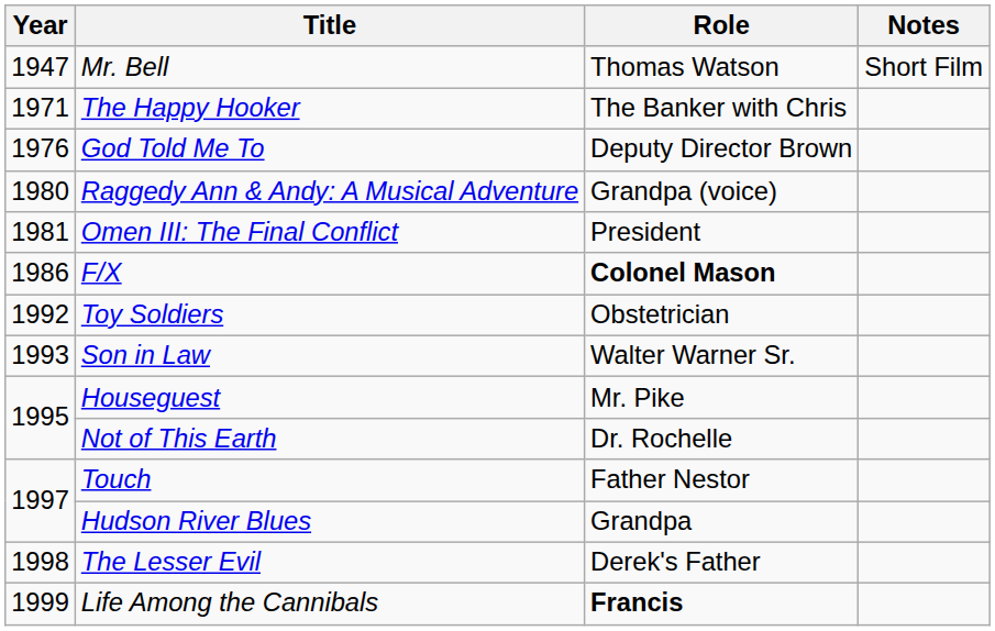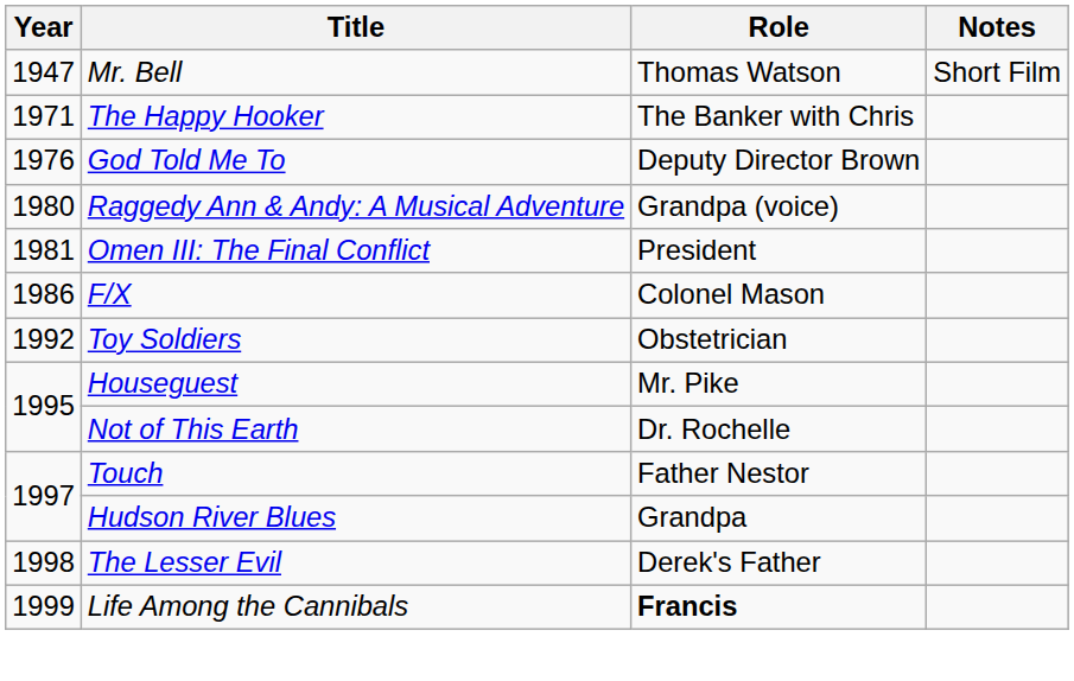 <table class="wikitable sortable">
 <tr>
 <th>Year</th>
 <th>Title</th>
 <th>Role</th>
 <th>Notes</th>
 </tr>
 <tr>
 <td>1947</td>
 <td><em>Mr. Bell</em></td>
 <td>Thomas Watson</td>
 <td>Short Film</td>
 </tr>
 <tr>
 <td>1971</td>
 <td><em><a href='#'>The Happy Hooker</a></em></td>
 <td>The Banker with Chris</td>
 <td></td>
 </tr>
 <tr>
 <td>1976</td>
 <td><em><a href='#'>God Told Me To</a></em></td>
 <td>Deputy Director Brown</td>
 <td></td>
 </tr>
 <tr>
 <td>1980</td>
 <td><em><a href='#'>Raggedy Ann & Andy: A Musical Adventure</a></em></td>
 <td>Grandpa (voice)</td>
 <td></td>
 </tr>
 <tr>
 <td>1981</td>
 <td><em><a href='#'>Omen III: The Final Conflict</a></em></td>
 <td>President</td>
 <td></td>
 </tr>
 <tr>
 <td>1986</td>
 <td><em><a href='#'>F/X</a></em></td>
-<td><strong>Colonel Mason</strong></td>
+<td>Colonel Mason</td>
 <td></td>
 </tr>
 <tr>
 <td>1992</td>
 <td><em><a href='#'>Toy Soldiers</a></em></td>
 <td>Obstetrician</td>
-<td></td>
-</tr>
-<tr>
-<td>1993</td>
-<td><em><a href='#'>Son in Law</a></em></td>
-<td>Walter Warner Sr.</td>
 <td></td>
 </tr>
 <tr>
 <td rowspan="2">1995</td>
 <td><em><a href='#'>Houseguest</a></em></td>
 <td>Mr. Pike</td>
 <td></td>
 </tr>
 <tr>
 <td><em><a href='#'>Not of This Earth</a></em></td>
 <td>Dr. Rochelle</td>
 <td></td>
 </tr>
 <tr>
 <td rowspan="2">1997</td>
 <td><em><a href='#'>Touch</a></em></td>
 <td>Father Nestor</td>
 <td></td>
 </tr>
 <tr>
 <td><em><a href='#'>Hudson River Blues</a></em></td>
 <td>Grandpa</td>
 <td></td>
 </tr>
 <tr>
 <td>1998</td>
 <td><em><a href='#'>The Lesser Evil</a></em></td>
 <td>Derek's Father</td>
 <td></td>
 </tr>
 <tr>
 <td>1999</td>
 <td><em>Life Among the Cannibals</em></td>
 <td><strong>Francis</strong></td>
 <td></td>
 </tr>
 </table>
